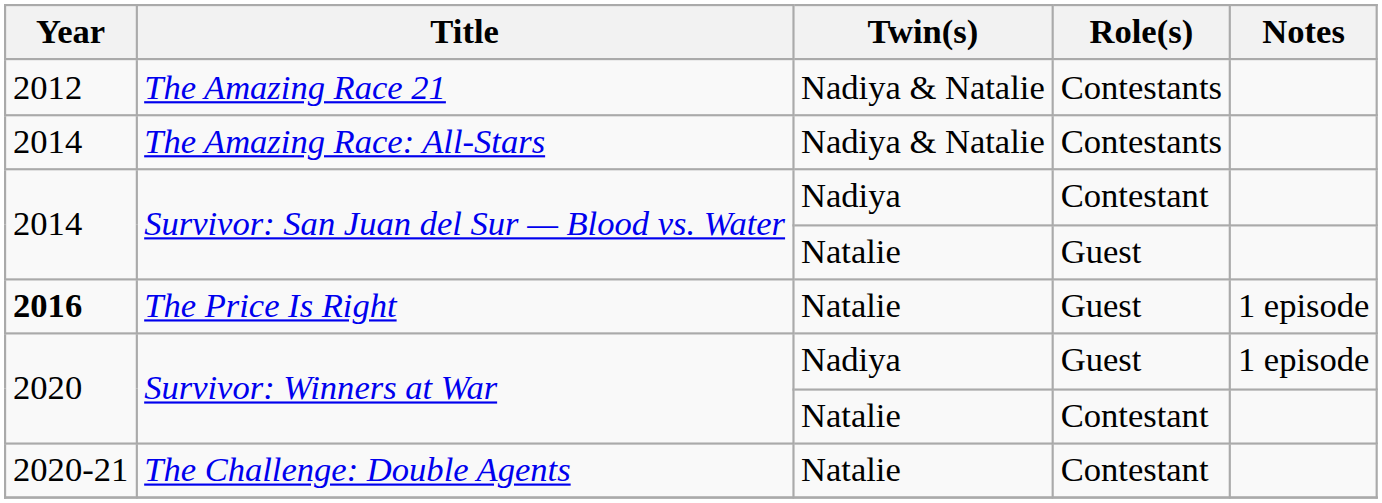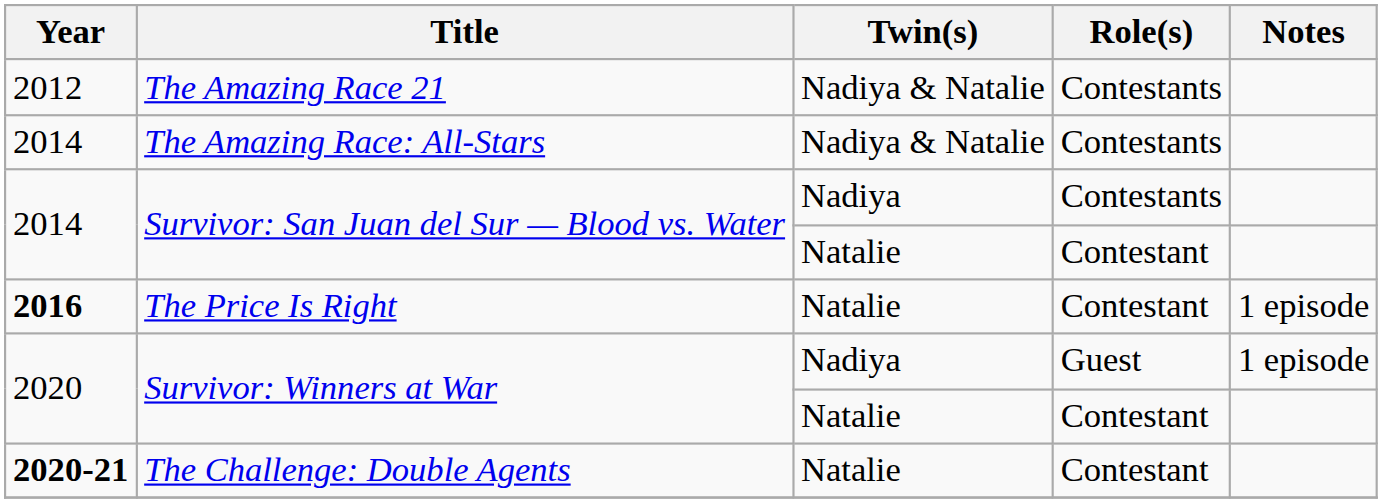 <table class="wikitable sortable">
 <tr>
 <th>Year</th>
 <th>Title</th>
 <th>Twin(s)</th>
 <th>Role(s)</th>
 <th class="unsortable">Notes</th>
 </tr>
 <tr>
 <td>2012</td>
 <td><em><a href='#'>The Amazing Race 21</a></em></td>
 <td>Nadiya & Natalie</td>
 <td>Contestants</td>
 <td></td>
 </tr>
 <tr>
 <td>2014</td>
 <td><em><a href='#'>The Amazing Race: All-Stars</a></em></td>
 <td>Nadiya & Natalie</td>
 <td>Contestants</td>
 <td></td>
 </tr>
 <tr>
 <td rowspan="2">2014</td>
 <td rowspan="2"><em><a href='#'>Survivor: San Juan del Sur — Blood vs. Water</a></em></td>
 <td>Nadiya</td>
-<td>Contestant</td>
+<td>Contestants</td>
 <td></td>
 </tr>
 <tr>
 <td>Natalie</td>
-<td>Guest</td>
+<td>Contestant</td>
 <td></td>
 </tr>
 <tr>
 <td><strong>2016</strong></td>
 <td><em><a href='#'>The Price Is Right</a></em></td>
 <td>Natalie</td>
-<td>Guest</td>
+<td>Contestant</td>
 <td>1 episode</td>
 </tr>
 <tr>
 <td rowspan= "2">2020</td>
 <td rowspan= "2"><em><a href='#'>Survivor: Winners at War</a></em></td>
 <td>Nadiya</td>
 <td>Guest</td>
 <td>1 episode</td>
 </tr>
 <tr>
 <td>Natalie</td>
 <td>Contestant</td>
 <td></td>
 </tr>
 <tr>
-<td>2020-21</td>
+<td><strong>2020-21</strong></td>
 <td><em><a href='#'>The Challenge: Double Agents</a></em></td>
 <td>Natalie</td>
 <td>Contestant</td>
 <td></td>
 </tr>
 <tr>
 </tr>
 </table>
